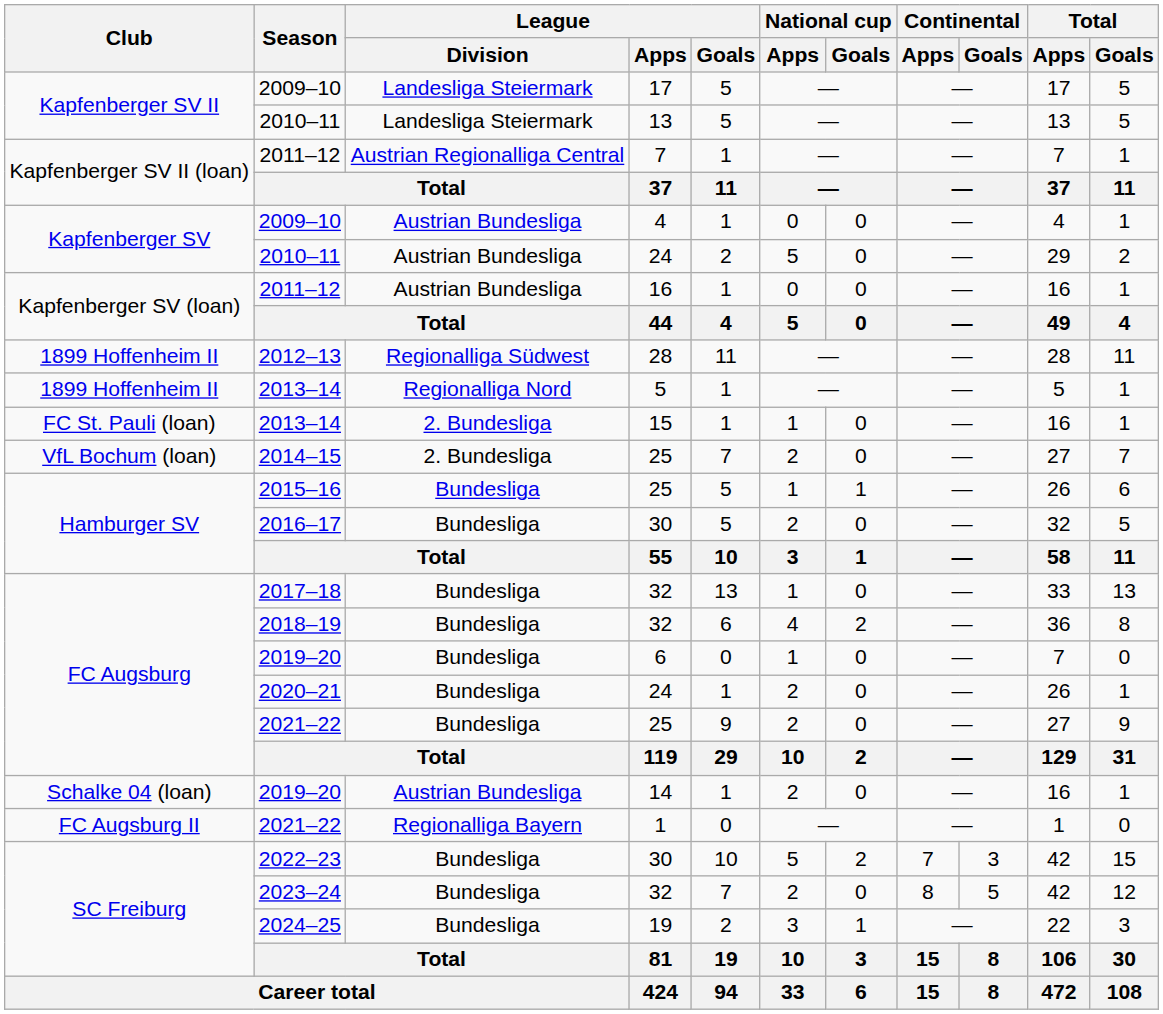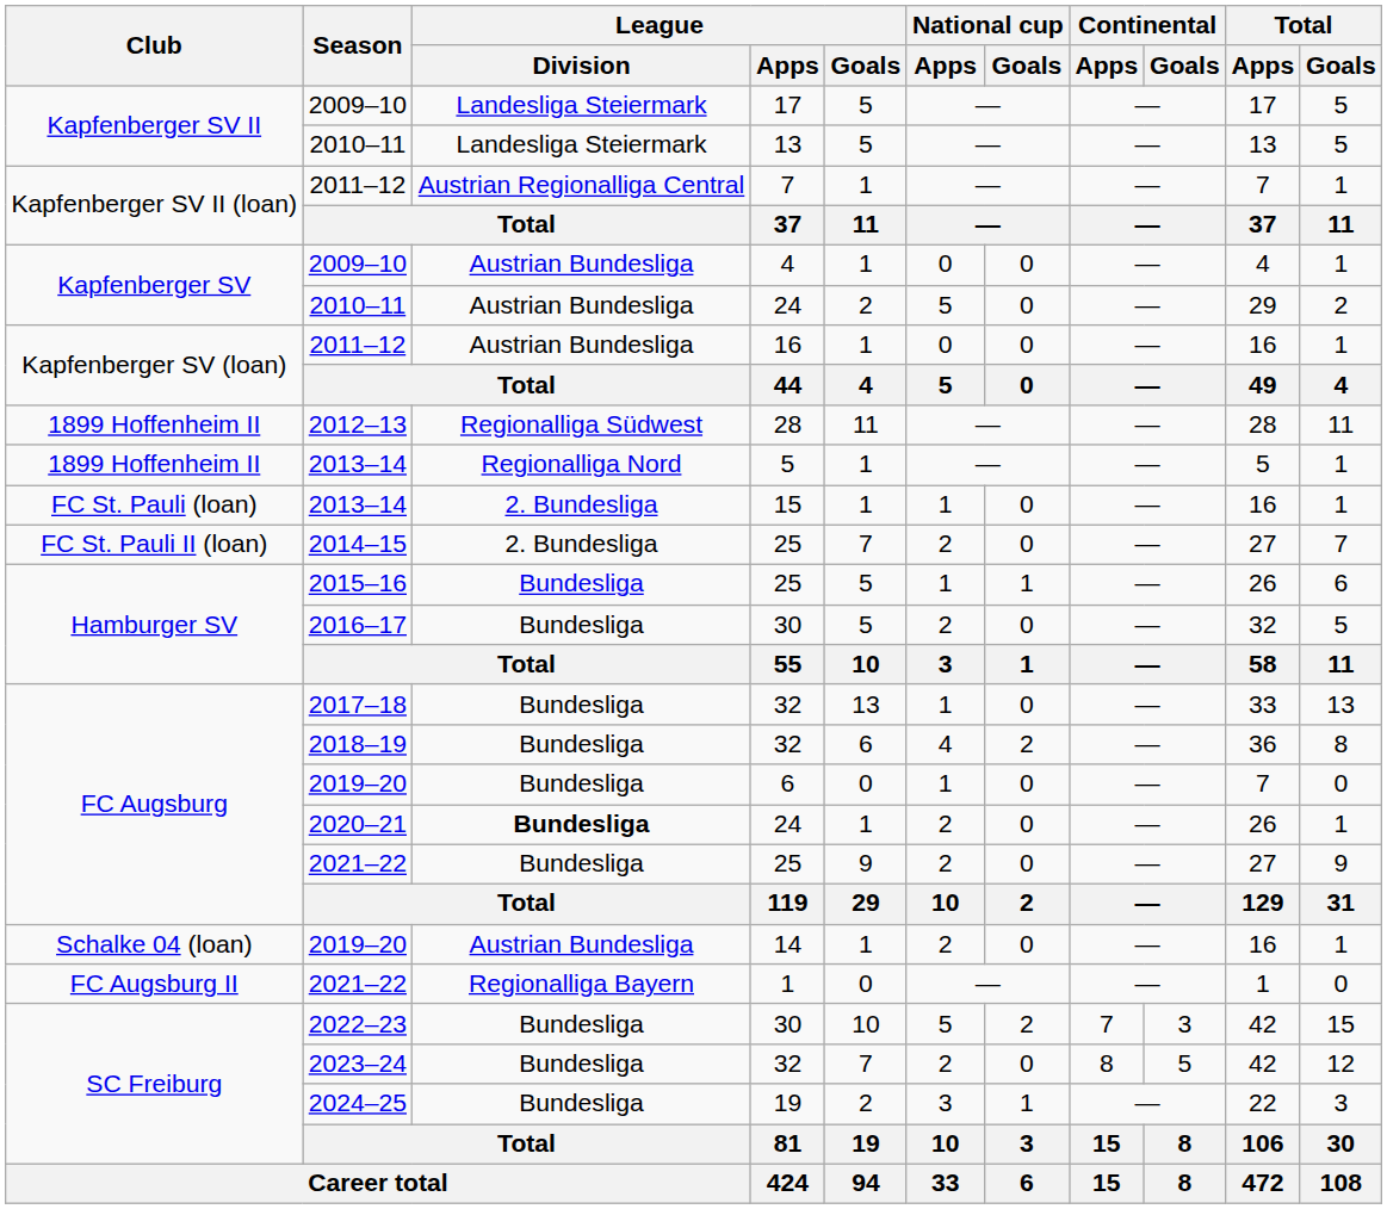 <table class="wikitable" style="text-align:center">
 <tr>
 <th rowspan="2">Club</th>
 <th rowspan="2">Season</th>
 <th colspan="3">League</th>
 <th colspan="2">National cup</th>
 <th colspan="2">Continental</th>
 <th colspan="2">Total</th>
 </tr>
 <tr>
 <th>Division</th>
 <th>Apps</th>
 <th>Goals</th>
 <th>Apps</th>
 <th>Goals</th>
 <th>Apps</th>
 <th>Goals</th>
 <th>Apps</th>
 <th>Goals</th>
 </tr>
 <tr>
 <td rowspan="2"><a href='#'>Kapfenberger SV II</a></td>
 <td>2009–10</td>
 <td><a href='#'>Landesliga Steiermark</a></td>
 <td>17</td>
 <td>5</td>
 <td colspan="2">—</td>
 <td colspan="2">—</td>
 <td>17</td>
 <td>5</td>
 </tr>
 <tr>
 <td>2010–11</td>
 <td>Landesliga Steiermark</td>
 <td>13</td>
 <td>5</td>
 <td colspan="2">—</td>
 <td colspan="2">—</td>
 <td>13</td>
 <td>5</td>
 </tr>
 <tr>
 <td rowspan="2">Kapfenberger SV II (loan)</td>
 <td>2011–12</td>
 <td><a href='#'>Austrian Regionalliga Central</a></td>
 <td>7</td>
 <td>1</td>
 <td colspan="2">—</td>
 <td colspan="2">—</td>
 <td>7</td>
 <td>1</td>
 </tr>
 <tr>
 <th colspan="2">Total</th>
 <th>37</th>
 <th>11</th>
 <th colspan="2">—</th>
 <th colspan="2">—</th>
 <th>37</th>
 <th>11</th>
 </tr>
 <tr>
 <td rowspan="2"><a href='#'>Kapfenberger SV</a></td>
 <td><a href='#'>2009–10</a></td>
 <td><a href='#'>Austrian Bundesliga</a></td>
 <td>4</td>
 <td>1</td>
 <td>0</td>
 <td>0</td>
 <td colspan="2">—</td>
 <td>4</td>
 <td>1</td>
 </tr>
 <tr>
 <td><a href='#'>2010–11</a></td>
 <td>Austrian Bundesliga</td>
 <td>24</td>
 <td>2</td>
 <td>5</td>
 <td>0</td>
 <td colspan="2">—</td>
 <td>29</td>
 <td>2</td>
 </tr>
 <tr>
 <td rowspan="2">Kapfenberger SV (loan)</td>
 <td><a href='#'>2011–12</a></td>
 <td>Austrian Bundesliga</td>
 <td>16</td>
 <td>1</td>
 <td>0</td>
 <td>0</td>
 <td colspan="2">—</td>
 <td>16</td>
 <td>1</td>
 </tr>
 <tr>
 <th colspan="2">Total</th>
 <th>44</th>
 <th>4</th>
 <th>5</th>
 <th>0</th>
 <th colspan="2">—</th>
 <th>49</th>
 <th>4</th>
 </tr>
 <tr>
 <td><a href='#'>1899 Hoffenheim II</a></td>
 <td><a href='#'>2012–13</a></td>
 <td><a href='#'>Regionalliga Südwest</a></td>
 <td>28</td>
 <td>11</td>
 <td colspan="2">—</td>
 <td colspan="2">—</td>
 <td>28</td>
 <td>11</td>
 </tr>
 <tr>
 <td><a href='#'>1899 Hoffenheim II</a></td>
 <td><a href='#'>2013–14</a></td>
 <td><a href='#'>Regionalliga Nord</a></td>
 <td>5</td>
 <td>1</td>
 <td colspan="2">—</td>
 <td colspan="2">—</td>
 <td>5</td>
 <td>1</td>
 </tr>
 <tr>
 <td><a href='#'>FC St. Pauli</a> (loan)</td>
 <td><a href='#'>2013–14</a></td>
 <td><a href='#'>2. Bundesliga</a></td>
 <td>15</td>
 <td>1</td>
 <td>1</td>
 <td>0</td>
 <td colspan="2">—</td>
 <td>16</td>
 <td>1</td>
 </tr>
 <tr>
-<td><a href='#'>VfL Bochum</a> (loan)</td>
+<td><a href='#'>FC St. Pauli II</a> (loan)</td>
 <td><a href='#'>2014–15</a></td>
 <td>2. Bundesliga</td>
 <td>25</td>
 <td>7</td>
 <td>2</td>
 <td>0</td>
 <td colspan="2">—</td>
 <td>27</td>
 <td>7</td>
 </tr>
 <tr>
 <td rowspan="3"><a href='#'>Hamburger SV</a></td>
 <td><a href='#'>2015–16</a></td>
 <td><a href='#'>Bundesliga</a></td>
 <td>25</td>
 <td>5</td>
 <td>1</td>
 <td>1</td>
 <td colspan="2">—</td>
 <td>26</td>
 <td>6</td>
 </tr>
 <tr>
 <td><a href='#'>2016–17</a></td>
 <td>Bundesliga</td>
 <td>30</td>
 <td>5</td>
 <td>2</td>
 <td>0</td>
 <td colspan="2">—</td>
 <td>32</td>
 <td>5</td>
 </tr>
 <tr>
 <th colspan="2">Total</th>
 <th>55</th>
 <th>10</th>
 <th>3</th>
 <th>1</th>
 <th colspan="2">—</th>
 <th>58</th>
 <th>11</th>
 </tr>
 <tr>
 <td rowspan="6"><a href='#'>FC Augsburg</a></td>
 <td><a href='#'>2017–18</a></td>
 <td>Bundesliga</td>
 <td>32</td>
 <td>13</td>
 <td>1</td>
 <td>0</td>
 <td colspan="2">—</td>
 <td>33</td>
 <td>13</td>
 </tr>
 <tr>
 <td><a href='#'>2018–19</a></td>
 <td>Bundesliga</td>
 <td>32</td>
 <td>6</td>
 <td>4</td>
 <td>2</td>
 <td colspan="2">—</td>
 <td>36</td>
 <td>8</td>
 </tr>
 <tr>
 <td><a href='#'>2019–20</a></td>
 <td>Bundesliga</td>
 <td>6</td>
 <td>0</td>
 <td>1</td>
 <td>0</td>
 <td colspan="2">—</td>
 <td>7</td>
 <td>0</td>
 </tr>
 <tr>
 <td><a href='#'>2020–21</a></td>
-<td>Bundesliga</td>
+<td><strong>Bundesliga</strong></td>
 <td>24</td>
 <td>1</td>
 <td>2</td>
 <td>0</td>
 <td colspan="2">—</td>
 <td>26</td>
 <td>1</td>
 </tr>
 <tr>
 <td><a href='#'>2021–22</a></td>
 <td>Bundesliga</td>
 <td>25</td>
 <td>9</td>
 <td>2</td>
 <td>0</td>
 <td colspan="2">—</td>
 <td>27</td>
 <td>9</td>
 </tr>
 <tr>
 <th colspan="2">Total</th>
 <th>119</th>
 <th>29</th>
 <th>10</th>
 <th>2</th>
 <th colspan="2">—</th>
 <th>129</th>
 <th>31</th>
 </tr>
 <tr>
 <td><a href='#'>Schalke 04</a> (loan)</td>
 <td><a href='#'>2019–20</a></td>
 <td><a href='#'>Austrian Bundesliga</a></td>
 <td>14</td>
 <td>1</td>
 <td>2</td>
 <td>0</td>
 <td colspan="2">—</td>
 <td>16</td>
 <td>1</td>
 </tr>
 <tr>
 <td><a href='#'>FC Augsburg II</a></td>
 <td><a href='#'>2021–22</a></td>
 <td><a href='#'>Regionalliga Bayern</a></td>
 <td>1</td>
 <td>0</td>
 <td colspan="2">—</td>
 <td colspan="2">—</td>
 <td>1</td>
 <td>0</td>
 </tr>
 <tr>
 <td rowspan="4"><a href='#'>SC Freiburg</a></td>
 <td><a href='#'>2022–23</a></td>
 <td>Bundesliga</td>
 <td>30</td>
 <td>10</td>
 <td>5</td>
 <td>2</td>
 <td>7</td>
 <td>3</td>
 <td>42</td>
 <td>15</td>
 </tr>
 <tr>
 <td><a href='#'>2023–24</a></td>
 <td>Bundesliga</td>
 <td>32</td>
 <td>7</td>
 <td>2</td>
 <td>0</td>
 <td>8</td>
 <td>5</td>
 <td>42</td>
 <td>12</td>
 </tr>
 <tr>
 <td><a href='#'>2024–25</a></td>
 <td>Bundesliga</td>
 <td>19</td>
 <td>2</td>
 <td>3</td>
 <td>1</td>
 <td colspan="2">—</td>
 <td>22</td>
 <td>3</td>
 </tr>
 <tr>
 <th colspan="2">Total</th>
 <th>81</th>
 <th>19</th>
 <th>10</th>
 <th>3</th>
 <th>15</th>
 <th>8</th>
 <th>106</th>
 <th>30</th>
 </tr>
 <tr>
 <th colspan="3">Career total</th>
 <th>424</th>
 <th>94</th>
 <th>33</th>
 <th>6</th>
 <th>15</th>
 <th>8</th>
 <th>472</th>
 <th>108</th>
 </tr>
 </table>
